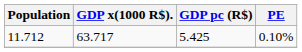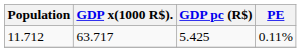 <table class="wikitable" border="1">
 <tr>
 <th>Population</th>
 <th><a href='#'>GDP</a> x(1000 R$).</th>
 <th><a href='#'>GDP pc</a> (R$)</th>
 <th><a href='#'>PE</a></th>
 </tr>
 <tr>
 <td>11.712</td>
 <td>63.717</td>
 <td>5.425</td>
-<td>0.10%</td>
+<td>0.11%</td>
 </tr>
 <tr>
 </tr>
 </table>
